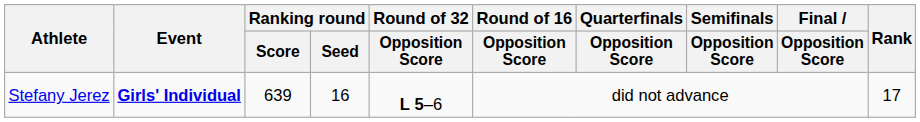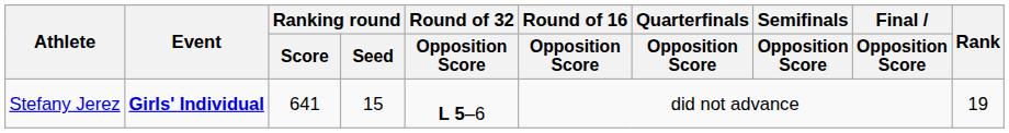 <table class="wikitable" style="font-size:90%;">
 <tr>
 <th rowspan="2">Athlete</th>
 <th rowspan="2">Event</th>
 <th colspan="2">Ranking round</th>
 <th>Round of 32</th>
 <th>Round of 16</th>
 <th>Quarterfinals</th>
 <th>Semifinals</th>
 <th>Final / </th>
 <th rowspan=2>Rank</th>
 </tr>
 <tr style="font-size:95%">
 <th>Score</th>
 <th>Seed</th>
 <th>Opposition<br>Score</th>
 <th>Opposition<br>Score</th>
 <th>Opposition<br>Score</th>
 <th>Opposition<br>Score</th>
 <th>Opposition<br>Score</th>
 </tr>
 <tr align=center>
 <td align=left><a href='#'>Stefany Jerez</a></td>
 <td><strong><a href='#'>Girls' Individual</a></strong></td>
-<td>639</td>
-<td>16</td>
+<td>641</td>
+<td>15</td>
 <td><br><strong>L</strong> <strong>5</strong>–6</td>
 <td colspan=4>did not advance</td>
-<td>17</td>
+<td>19</td>
 </tr>
 </table>
